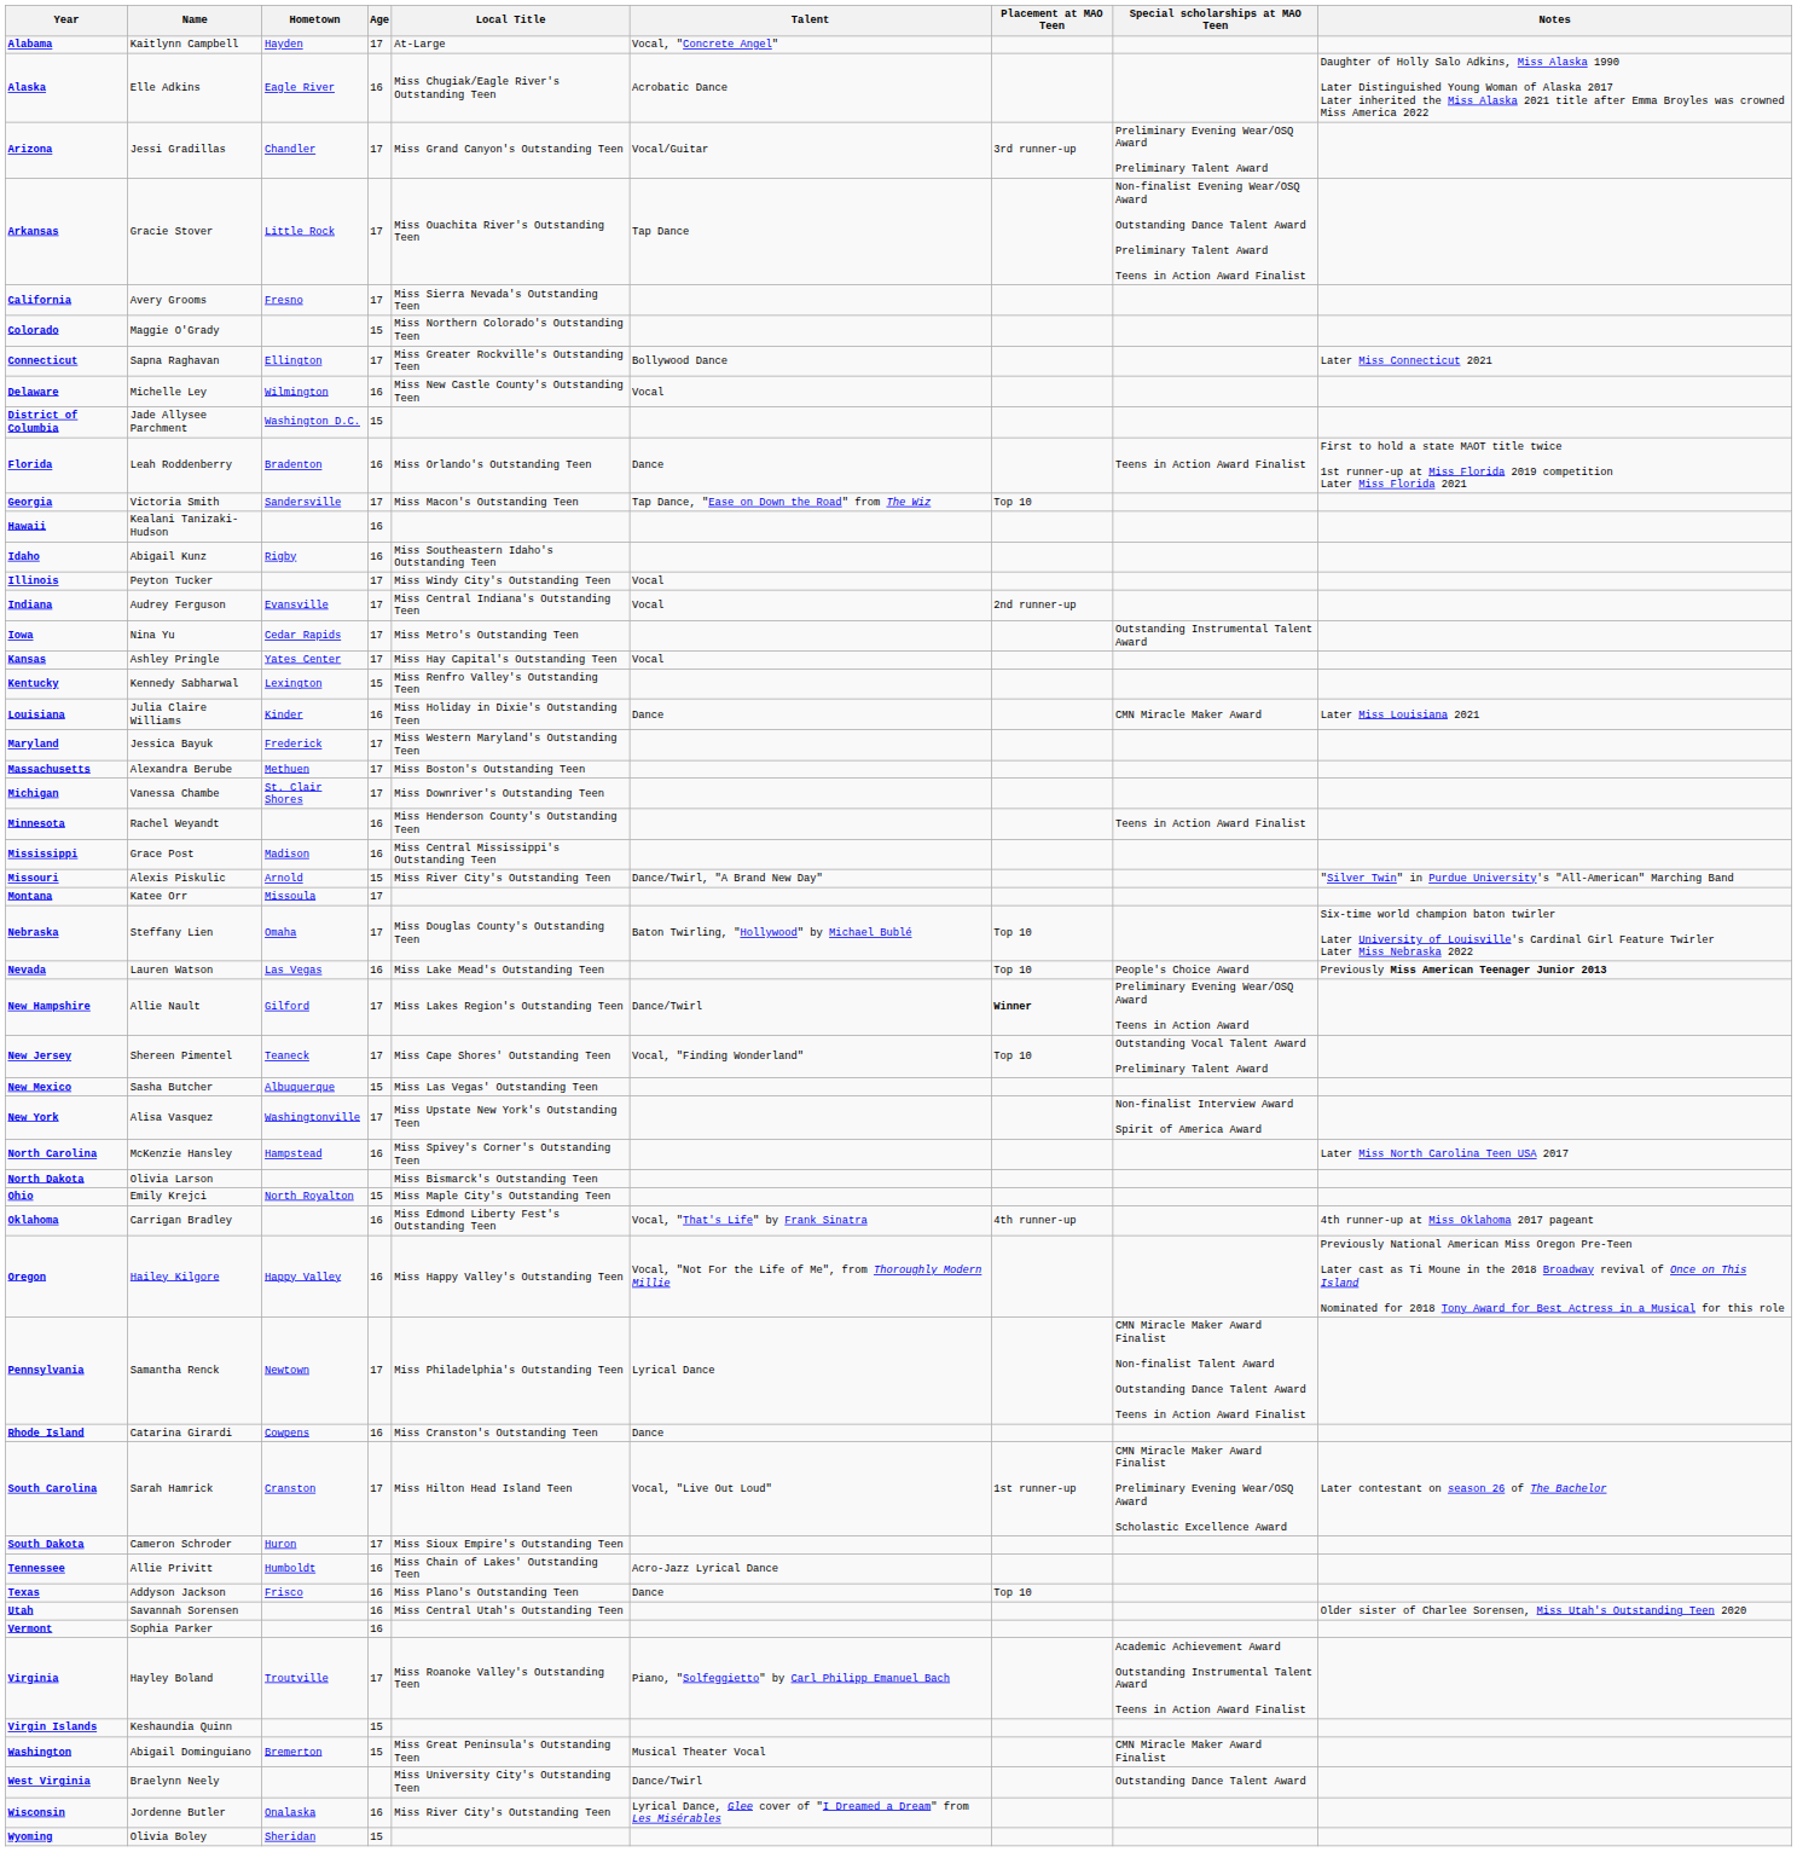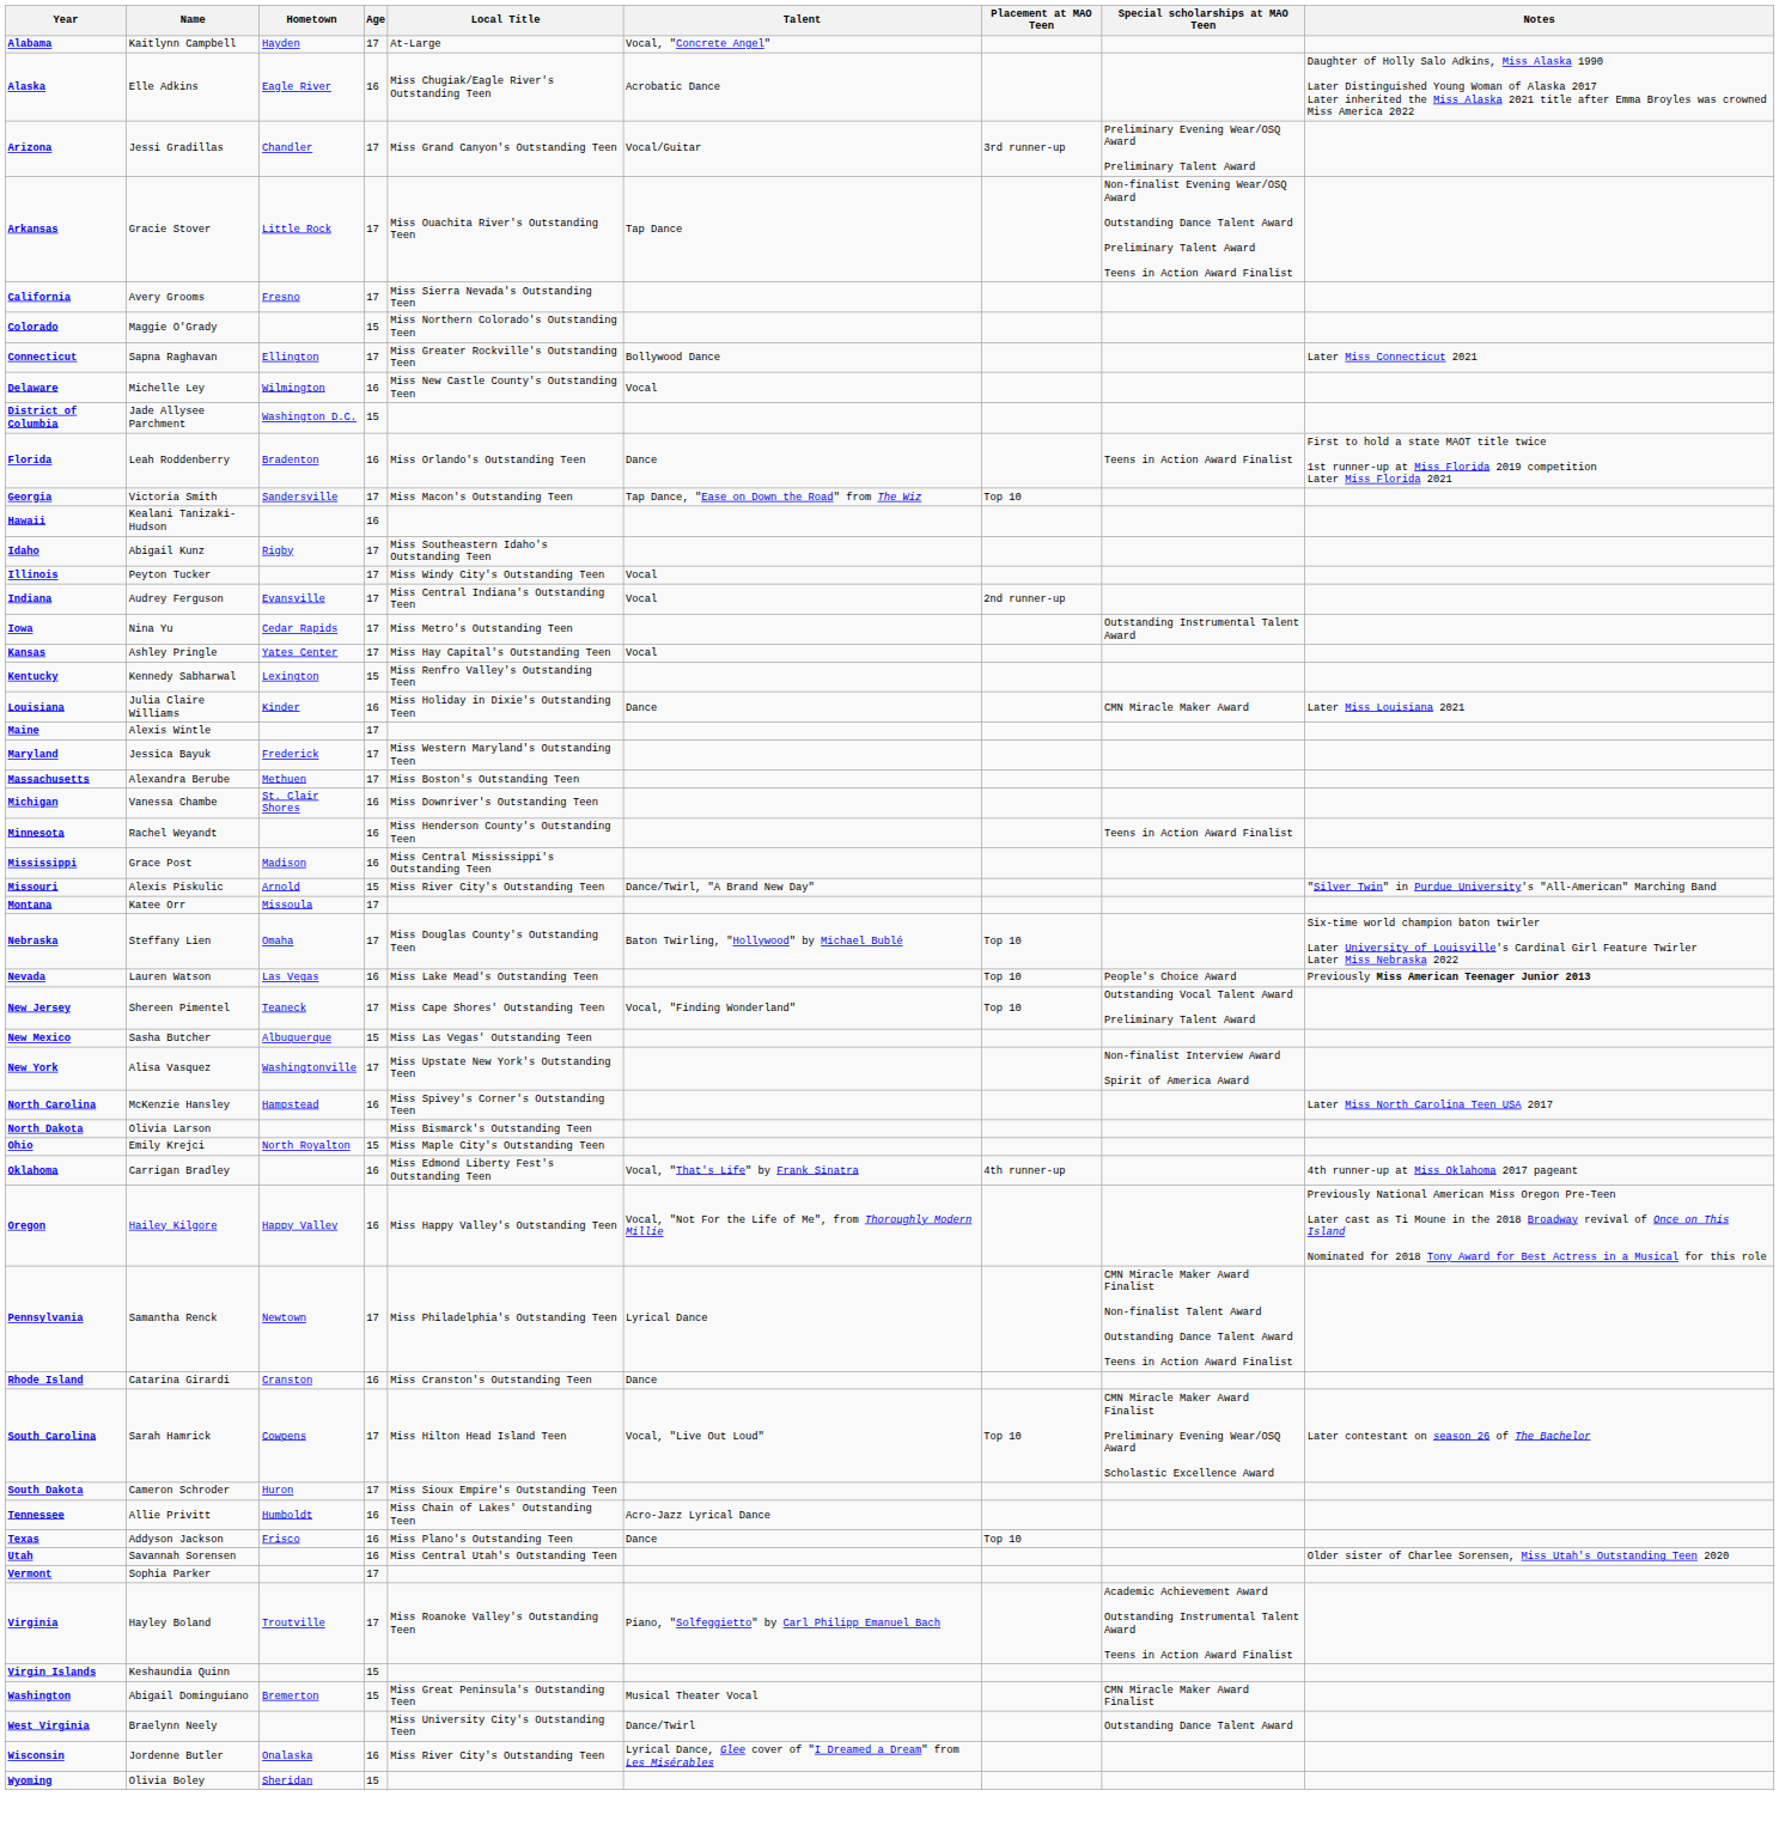 <table class="wikitable sortable" style="font-size:90%">
 <tr>
 <th>Year</th>
 <th>Name</th>
 <th>Hometown</th>
 <th>Age</th>
 <th>Local Title</th>
 <th>Talent</th>
 <th>Placement at MAO Teen</th>
 <th>Special scholarships at MAO Teen</th>
 <th>Notes</th>
 </tr>
 <tr>
 <td> <strong><a href='#'>Alabama</a></strong></td>
 <td>Kaitlynn Campbell</td>
 <td><a href='#'>Hayden</a></td>
 <td>17</td>
 <td>At-Large</td>
 <td>Vocal, "<a href='#'>Concrete Angel</a>"</td>
 <td></td>
 <td></td>
 <td></td>
 </tr>
 <tr>
 <td> <strong><a href='#'>Alaska</a></strong></td>
 <td>Elle Adkins</td>
 <td><a href='#'>Eagle River</a></td>
 <td>16</td>
 <td>Miss Chugiak/Eagle River's Outstanding Teen</td>
 <td>Acrobatic Dance</td>
 <td></td>
 <td></td>
 <td>Daughter of Holly Salo Adkins, <a href='#'>Miss Alaska</a> 1990<br><br>Later Distinguished Young Woman of Alaska 2017<br>Later inherited the <a href='#'>Miss Alaska</a> 2021 title after Emma Broyles was crowned Miss America 2022</td>
 </tr>
 <tr>
 <td> <strong><a href='#'>Arizona</a></strong></td>
 <td>Jessi Gradillas</td>
 <td><a href='#'>Chandler</a></td>
 <td>17</td>
 <td>Miss Grand Canyon's Outstanding Teen</td>
 <td>Vocal/Guitar</td>
 <td>3rd runner-up</td>
 <td>Preliminary Evening Wear/OSQ Award<br><br>Preliminary Talent Award</td>
 <td></td>
 </tr>
 <tr>
 <td> <strong><a href='#'>Arkansas</a></strong></td>
 <td>Gracie Stover</td>
 <td><a href='#'>Little Rock</a></td>
 <td>17</td>
 <td>Miss Ouachita River's Outstanding Teen</td>
 <td>Tap Dance</td>
 <td></td>
 <td>Non-finalist Evening Wear/OSQ Award<br><br>Outstanding Dance Talent Award<br><br>Preliminary Talent Award<br><br>Teens in Action Award Finalist</td>
 <td></td>
 </tr>
 <tr>
 <td> <strong><a href='#'>California</a></strong></td>
 <td>Avery Grooms</td>
 <td><a href='#'>Fresno</a></td>
 <td>17</td>
 <td>Miss Sierra Nevada's Outstanding Teen</td>
 <td></td>
 <td></td>
 <td></td>
 <td></td>
 </tr>
 <tr>
 <td> <strong><a href='#'>Colorado</a></strong></td>
 <td>Maggie O'Grady</td>
 <td></td>
 <td>15</td>
 <td>Miss Northern Colorado's Outstanding Teen</td>
 <td></td>
 <td></td>
 <td></td>
 <td></td>
 </tr>
 <tr>
 <td> <strong><a href='#'>Connecticut</a></strong></td>
 <td>Sapna Raghavan</td>
 <td><a href='#'>Ellington</a></td>
 <td>17</td>
 <td>Miss Greater Rockville's Outstanding Teen</td>
 <td>Bollywood Dance</td>
 <td></td>
 <td></td>
 <td>Later <a href='#'>Miss Connecticut</a> 2021</td>
 </tr>
 <tr>
 <td> <strong><a href='#'>Delaware</a></strong></td>
 <td>Michelle Ley</td>
 <td><a href='#'>Wilmington</a></td>
 <td>16</td>
 <td>Miss New Castle County's Outstanding Teen</td>
 <td>Vocal</td>
 <td></td>
 <td></td>
 <td></td>
 </tr>
 <tr>
 <td> <strong><a href='#'>District of Columbia</a></strong></td>
 <td>Jade Allysee Parchment</td>
 <td><a href='#'>Washington D.C.</a></td>
 <td>15</td>
 <td></td>
 <td></td>
 <td></td>
 <td></td>
 <td></td>
 </tr>
 <tr>
 <td> <strong><a href='#'>Florida</a></strong></td>
 <td>Leah Roddenberry</td>
 <td><a href='#'>Bradenton</a></td>
 <td>16</td>
 <td>Miss Orlando's Outstanding Teen</td>
 <td>Dance</td>
 <td></td>
 <td>Teens in Action Award Finalist</td>
 <td>First to hold a state MAOT title twice<br><br>1st runner-up at <a href='#'>Miss Florida</a> 2019 competition<br>Later <a href='#'>Miss Florida</a> 2021</td>
 </tr>
 <tr>
 <td> <strong><a href='#'>Georgia</a></strong></td>
 <td>Victoria Smith</td>
 <td><a href='#'>Sandersville</a></td>
 <td>17</td>
 <td>Miss Macon's Outstanding Teen</td>
 <td>Tap Dance, "<a href='#'>Ease on Down the Road</a>" from <em><a href='#'>The Wiz</a></em></td>
 <td>Top 10</td>
 <td></td>
 <td></td>
 </tr>
 <tr>
 <td> <strong><a href='#'>Hawaii</a></strong></td>
 <td>Kealani Tanizaki-Hudson</td>
 <td></td>
 <td>16</td>
 <td></td>
 <td></td>
 <td></td>
 <td></td>
 <td></td>
 </tr>
 <tr>
 <td> <strong><a href='#'>Idaho</a></strong></td>
 <td>Abigail Kunz</td>
 <td><a href='#'>Rigby</a></td>
-<td>16</td>
+<td>17</td>
 <td>Miss Southeastern Idaho's Outstanding Teen</td>
 <td></td>
 <td></td>
 <td></td>
 <td></td>
 </tr>
 <tr>
 <td> <strong><a href='#'>Illinois</a></strong></td>
 <td>Peyton Tucker</td>
 <td></td>
 <td>17</td>
 <td>Miss Windy City's Outstanding Teen</td>
 <td>Vocal</td>
 <td></td>
 <td></td>
 <td></td>
 </tr>
 <tr>
 <td> <strong><a href='#'>Indiana</a></strong></td>
 <td>Audrey Ferguson</td>
 <td><a href='#'>Evansville</a></td>
 <td>17</td>
 <td>Miss Central Indiana's Outstanding Teen</td>
 <td>Vocal</td>
 <td>2nd runner-up</td>
 <td></td>
 <td></td>
 </tr>
 <tr>
 <td> <strong><a href='#'>Iowa</a></strong></td>
 <td>Nina Yu</td>
 <td><a href='#'>Cedar Rapids</a></td>
 <td>17</td>
 <td>Miss Metro's Outstanding Teen</td>
 <td></td>
 <td></td>
 <td>Outstanding Instrumental Talent Award</td>
 <td></td>
 </tr>
 <tr>
 <td> <strong><a href='#'>Kansas</a></strong></td>
 <td>Ashley Pringle</td>
 <td><a href='#'>Yates Center</a></td>
 <td>17</td>
 <td>Miss Hay Capital's Outstanding Teen</td>
 <td>Vocal</td>
 <td></td>
 <td></td>
 <td></td>
 </tr>
 <tr>
 <td> <strong><a href='#'>Kentucky</a></strong></td>
 <td>Kennedy Sabharwal</td>
 <td><a href='#'>Lexington</a></td>
 <td>15</td>
 <td>Miss Renfro Valley's Outstanding Teen</td>
 <td></td>
 <td></td>
 <td></td>
 <td></td>
 </tr>
 <tr>
 <td> <strong><a href='#'>Louisiana</a></strong></td>
 <td>Julia Claire Williams</td>
 <td><a href='#'>Kinder</a></td>
 <td>16</td>
 <td>Miss Holiday in Dixie's Outstanding Teen</td>
 <td>Dance</td>
 <td></td>
 <td>CMN Miracle Maker Award</td>
 <td>Later <a href='#'>Miss Louisiana</a> 2021</td>
 </tr>
 <tr>
+<td> <strong><a href='#'>Maine</a></strong></td>
+<td>Alexis Wintle</td>
+<td></td>
+<td>17</td>
+<td></td>
+<td></td>
+<td></td>
+<td></td>
+<td></td>
+</tr>
+<tr>
 <td> <strong><a href='#'>Maryland</a></strong></td>
 <td>Jessica Bayuk</td>
 <td><a href='#'>Frederick</a></td>
 <td>17</td>
 <td>Miss Western Maryland's Outstanding Teen</td>
 <td></td>
 <td></td>
 <td></td>
 <td></td>
 </tr>
 <tr>
 <td> <strong><a href='#'>Massachusetts</a></strong></td>
 <td>Alexandra Berube</td>
 <td><a href='#'>Methuen</a></td>
 <td>17</td>
 <td>Miss Boston's Outstanding Teen</td>
 <td></td>
 <td></td>
 <td></td>
 <td></td>
 </tr>
 <tr>
 <td> <strong><a href='#'>Michigan</a></strong></td>
 <td>Vanessa Chambe</td>
 <td><a href='#'>St. Clair Shores</a></td>
-<td>17</td>
+<td>16</td>
 <td>Miss Downriver's Outstanding Teen</td>
 <td></td>
 <td></td>
 <td></td>
 <td></td>
 </tr>
 <tr>
 <td> <strong><a href='#'>Minnesota</a></strong></td>
 <td>Rachel Weyandt</td>
 <td></td>
 <td>16</td>
 <td>Miss Henderson County's Outstanding Teen</td>
 <td></td>
 <td></td>
 <td>Teens in Action Award Finalist</td>
 <td></td>
 </tr>
 <tr>
 <td> <strong><a href='#'>Mississippi</a></strong></td>
 <td>Grace Post</td>
 <td><a href='#'>Madison</a></td>
 <td>16</td>
 <td>Miss Central Mississippi's Outstanding Teen</td>
 <td></td>
 <td></td>
 <td></td>
 <td></td>
 </tr>
 <tr>
 <td> <strong><a href='#'>Missouri</a></strong></td>
 <td>Alexis Piskulic</td>
 <td><a href='#'>Arnold</a></td>
 <td>15</td>
 <td>Miss River City's Outstanding Teen</td>
 <td>Dance/Twirl, "A Brand New Day"</td>
 <td></td>
 <td></td>
 <td>"<a href='#'>Silver Twin</a>" in <a href='#'>Purdue University</a>'s "All-American" Marching Band</td>
 </tr>
 <tr>
 <td> <strong><a href='#'>Montana</a></strong></td>
 <td>Katee Orr</td>
 <td><a href='#'>Missoula</a></td>
 <td>17</td>
 <td></td>
 <td></td>
 <td></td>
 <td></td>
 <td></td>
 </tr>
 <tr>
 <td> <strong><a href='#'>Nebraska</a></strong></td>
 <td>Steffany Lien</td>
 <td><a href='#'>Omaha</a></td>
 <td>17</td>
 <td>Miss Douglas County's Outstanding Teen</td>
 <td>Baton Twirling, "<a href='#'>Hollywood</a>" by <a href='#'>Michael Bublé</a></td>
 <td>Top 10</td>
 <td></td>
 <td>Six-time world champion baton twirler<br><br>Later <a href='#'>University of Louisville</a>'s Cardinal Girl Feature Twirler<br>Later <a href='#'>Miss Nebraska</a> 2022</td>
 </tr>
 <tr>
 <td> <strong><a href='#'>Nevada</a></strong></td>
 <td>Lauren Watson</td>
 <td><a href='#'>Las Vegas</a></td>
 <td>16</td>
 <td>Miss Lake Mead's Outstanding Teen</td>
 <td></td>
 <td>Top 10</td>
 <td>People's Choice Award</td>
 <td>Previously <strong>Miss American Teenager Junior 2013</strong></td>
-</tr>
-<tr>
-<td> <strong><a href='#'>New Hampshire</a></strong></td>
-<td>Allie Nault</td>
-<td><a href='#'>Gilford</a></td>
-<td>17</td>
-<td>Miss Lakes Region's Outstanding Teen</td>
-<td>Dance/Twirl</td>
-<td><strong>Winner</strong></td>
-<td>Preliminary Evening Wear/OSQ Award<br><br>Teens in Action Award</td>
-<td></td>
 </tr>
 <tr>
 <td> <strong><a href='#'>New Jersey</a></strong></td>
 <td>Shereen Pimentel</td>
 <td><a href='#'>Teaneck</a></td>
 <td>17</td>
 <td>Miss Cape Shores' Outstanding Teen</td>
 <td>Vocal, "Finding Wonderland"</td>
 <td>Top 10</td>
 <td>Outstanding Vocal Talent Award<br><br>Preliminary Talent Award</td>
 <td></td>
 </tr>
 <tr>
 <td> <strong><a href='#'>New Mexico</a></strong></td>
 <td>Sasha Butcher</td>
 <td><a href='#'>Albuquerque</a></td>
 <td>15</td>
 <td>Miss Las Vegas' Outstanding Teen</td>
 <td></td>
 <td></td>
 <td></td>
 <td></td>
 </tr>
 <tr>
 <td> <strong><a href='#'>New York</a></strong></td>
 <td>Alisa Vasquez</td>
 <td><a href='#'>Washingtonville</a></td>
 <td>17</td>
 <td>Miss Upstate New York's Outstanding Teen</td>
 <td></td>
 <td></td>
 <td>Non-finalist Interview Award<br><br>Spirit of America Award</td>
 <td></td>
 </tr>
 <tr>
 <td> <strong><a href='#'>North Carolina</a></strong></td>
 <td>McKenzie Hansley</td>
 <td><a href='#'>Hampstead</a></td>
 <td>16</td>
 <td>Miss Spivey's Corner's Outstanding Teen</td>
 <td></td>
 <td></td>
 <td></td>
 <td>Later <a href='#'>Miss North Carolina Teen USA</a> 2017</td>
 </tr>
 <tr>
 <td> <strong><a href='#'>North Dakota</a></strong></td>
 <td>Olivia Larson</td>
 <td></td>
 <td></td>
 <td>Miss Bismarck's Outstanding Teen</td>
 <td></td>
 <td></td>
 <td></td>
 <td></td>
 </tr>
 <tr>
 <td> <strong><a href='#'>Ohio</a></strong></td>
 <td>Emily Krejci</td>
 <td><a href='#'>North Royalton</a></td>
 <td>15</td>
 <td>Miss Maple City's Outstanding Teen</td>
 <td></td>
 <td></td>
 <td></td>
 <td></td>
 </tr>
 <tr>
 <td> <strong><a href='#'>Oklahoma</a></strong></td>
 <td>Carrigan Bradley</td>
 <td></td>
 <td>16</td>
 <td>Miss Edmond Liberty Fest's Outstanding Teen</td>
 <td>Vocal, "<a href='#'>That's Life</a>" by <a href='#'>Frank Sinatra</a></td>
 <td>4th runner-up</td>
 <td></td>
 <td>4th runner-up at <a href='#'>Miss Oklahoma</a> 2017 pageant</td>
 </tr>
 <tr>
 <td> <strong><a href='#'>Oregon</a></strong></td>
 <td><a href='#'>Hailey Kilgore</a></td>
 <td><a href='#'>Happy Valley</a></td>
 <td>16</td>
 <td>Miss Happy Valley's Outstanding Teen</td>
 <td>Vocal, "Not For the Life of Me", from <em><a href='#'>Thoroughly Modern Millie</a></em></td>
 <td></td>
 <td></td>
 <td>Previously National American Miss Oregon Pre-Teen<br><br>Later cast as Ti Moune in the 2018 <a href='#'>Broadway</a> revival of <em><a href='#'>Once on This Island</a></em><br><br>Nominated for 2018 <a href='#'>Tony Award for Best Actress in a Musical</a> for this role</td>
 </tr>
 <tr>
 <td> <strong><a href='#'>Pennsylvania</a></strong></td>
 <td>Samantha Renck</td>
 <td><a href='#'>Newtown</a></td>
 <td>17</td>
 <td>Miss Philadelphia's Outstanding Teen</td>
 <td>Lyrical Dance</td>
 <td></td>
 <td>CMN Miracle Maker Award Finalist<br><br>Non-finalist Talent Award<br><br>Outstanding Dance Talent Award<br><br>Teens in Action Award Finalist</td>
 <td></td>
 </tr>
 <tr>
 <td> <strong><a href='#'>Rhode Island</a></strong></td>
 <td>Catarina Girardi</td>
-<td><a href='#'>Cowpens</a></td>
+<td><a href='#'>Cranston</a></td>
 <td>16</td>
 <td>Miss Cranston's Outstanding Teen</td>
 <td>Dance</td>
 <td></td>
 <td></td>
 <td></td>
 </tr>
 <tr>
 <td> <strong><a href='#'>South Carolina</a></strong></td>
 <td>Sarah Hamrick</td>
-<td><a href='#'>Cranston</a></td>
+<td><a href='#'>Cowpens</a></td>
 <td>17</td>
 <td>Miss Hilton Head Island Teen</td>
 <td>Vocal, "Live Out Loud"</td>
-<td>1st runner-up</td>
+<td>Top 10</td>
 <td>CMN Miracle Maker Award Finalist<br><br>Preliminary Evening Wear/OSQ Award<br><br>Scholastic Excellence Award</td>
 <td>Later contestant on <a href='#'>season 26</a> of <a href='#'><em>The Bachelor</em></a></td>
 </tr>
 <tr>
 <td> <strong><a href='#'>South Dakota</a></strong></td>
 <td>Cameron Schroder</td>
 <td><a href='#'>Huron</a></td>
 <td>17</td>
 <td>Miss Sioux Empire's Outstanding Teen</td>
 <td></td>
 <td></td>
 <td></td>
 <td></td>
 </tr>
 <tr>
 <td> <strong><a href='#'>Tennessee</a></strong></td>
 <td>Allie Privitt</td>
 <td><a href='#'>Humboldt</a></td>
 <td>16</td>
 <td>Miss Chain of Lakes' Outstanding Teen</td>
 <td>Acro-Jazz Lyrical Dance</td>
 <td></td>
 <td></td>
 <td></td>
 </tr>
 <tr>
 <td> <strong><a href='#'>Texas</a></strong></td>
 <td>Addyson Jackson</td>
 <td><a href='#'>Frisco</a></td>
 <td>16</td>
 <td>Miss Plano's Outstanding Teen</td>
 <td>Dance</td>
 <td>Top 10</td>
 <td></td>
 <td></td>
 </tr>
 <tr>
 <td> <strong><a href='#'>Utah</a></strong></td>
 <td>Savannah Sorensen</td>
 <td></td>
 <td>16</td>
 <td>Miss Central Utah's Outstanding Teen</td>
 <td></td>
 <td></td>
 <td></td>
 <td>Older sister of Charlee Sorensen, <a href='#'>Miss Utah's Outstanding Teen</a> 2020</td>
 </tr>
 <tr>
 <td> <strong><a href='#'>Vermont</a></strong></td>
 <td>Sophia Parker</td>
 <td></td>
-<td>16</td>
+<td>17</td>
 <td></td>
 <td></td>
 <td></td>
 <td></td>
 <td></td>
 </tr>
 <tr>
 <td> <strong><a href='#'>Virginia</a></strong></td>
 <td>Hayley Boland</td>
 <td><a href='#'>Troutville</a></td>
 <td>17</td>
 <td>Miss Roanoke Valley's Outstanding Teen</td>
 <td>Piano, "<a href='#'>Solfeggietto</a>" by <a href='#'>Carl Philipp Emanuel Bach</a></td>
 <td></td>
 <td>Academic Achievement Award<br><br>Outstanding Instrumental Talent Award<br><br>Teens in Action Award Finalist</td>
 <td></td>
 </tr>
 <tr>
 <td> <strong><a href='#'>Virgin Islands</a></strong></td>
 <td>Keshaundia Quinn</td>
 <td></td>
 <td>15</td>
 <td></td>
 <td></td>
 <td></td>
 <td></td>
 <td></td>
 </tr>
 <tr>
 <td> <strong><a href='#'>Washington</a></strong></td>
 <td>Abigail Dominguiano</td>
 <td><a href='#'>Bremerton</a></td>
 <td>15</td>
 <td>Miss Great Peninsula's Outstanding Teen</td>
 <td>Musical Theater Vocal</td>
 <td></td>
 <td>CMN Miracle Maker Award Finalist</td>
 <td></td>
 </tr>
 <tr>
 <td> <strong><a href='#'>West Virginia</a></strong></td>
 <td>Braelynn Neely</td>
 <td></td>
 <td></td>
 <td>Miss University City's Outstanding Teen</td>
 <td>Dance/Twirl</td>
 <td></td>
 <td>Outstanding Dance Talent Award</td>
 <td></td>
 </tr>
 <tr>
 <td> <strong><a href='#'>Wisconsin</a></strong></td>
 <td>Jordenne Butler</td>
 <td><a href='#'>Onalaska</a></td>
 <td>16</td>
 <td>Miss River City's Outstanding Teen</td>
 <td>Lyrical Dance, <em><a href='#'>Glee</a></em> cover of "<a href='#'>I Dreamed a Dream</a>" from <em><a href='#'>Les Misérables</a></em></td>
 <td></td>
 <td></td>
 <td></td>
 </tr>
 <tr>
 <td> <strong><a href='#'>Wyoming</a></strong></td>
 <td>Olivia Boley</td>
 <td><a href='#'>Sheridan</a></td>
 <td>15</td>
 <td></td>
 <td></td>
 <td></td>
 <td></td>
 <td></td>
 </tr>
 </table>
